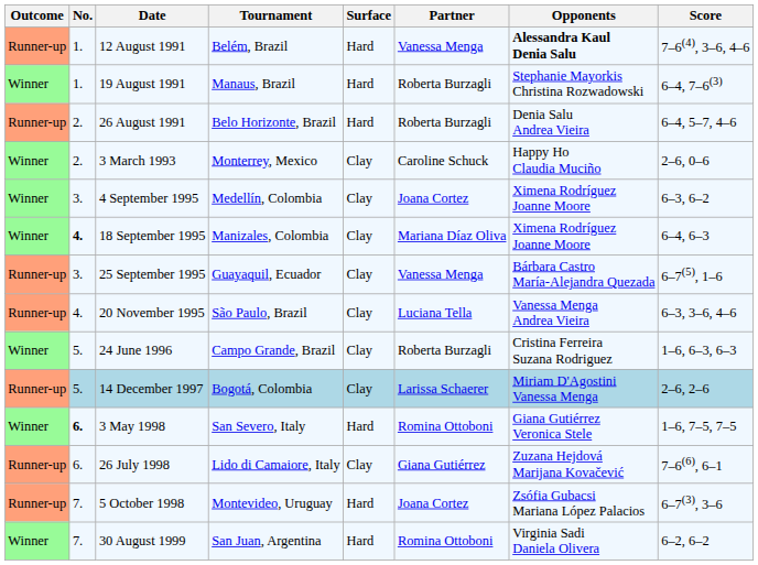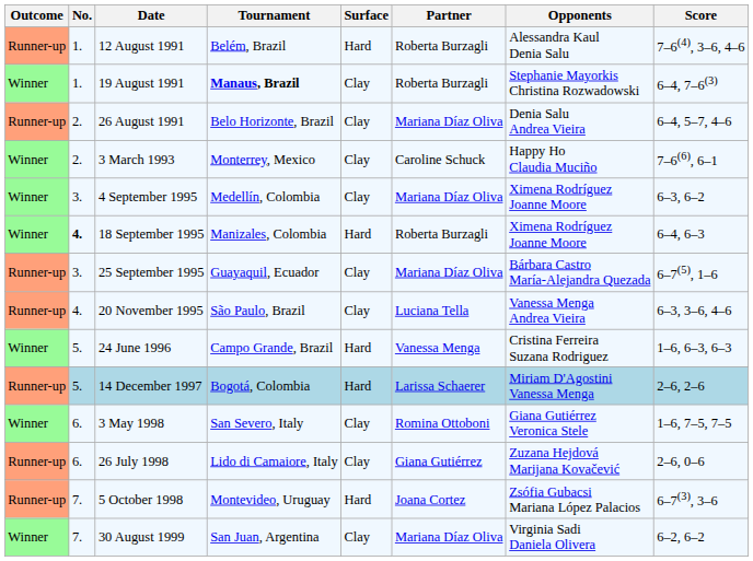 <table class="sortable wikitable" style=font-size:97%>
 <tr>
 <th>Outcome</th>
 <th>No.</th>
 <th>Date</th>
 <th>Tournament</th>
 <th>Surface</th>
 <th>Partner</th>
 <th>Opponents</th>
 <th>Score</th>
 </tr>
 <tr bgcolor="#f0f8ff">
 <td bgcolor="FFA07A">Runner-up</td>
 <td>1.</td>
 <td>12 August 1991</td>
 <td><a href='#'>Belém</a>, Brazil</td>
 <td>Hard</td>
-<td> <a href='#'>Vanessa Menga</a></td>
-<td><strong> Alessandra Kaul <br>  Denia Salu</strong></td>
+<td> Roberta Burzagli</td>
+<td> Alessandra Kaul <br>  Denia Salu</td>
 <td>7–6<sup>(4)</sup>, 3–6, 4–6</td>
 </tr>
 <tr bgcolor="#f0f8ff">
 <td style="background:#98fb98;">Winner</td>
 <td>1.</td>
 <td>19 August 1991</td>
-<td><a href='#'>Manaus</a>, Brazil</td>
-<td>Hard</td>
+<td><strong><a href='#'>Manaus</a>, Brazil</strong></td>
+<td>Clay</td>
 <td> Roberta Burzagli</td>
 <td> <a href='#'>Stephanie Mayorkis</a> <br>  Christina Rozwadowski</td>
 <td>6–4, 7–6<sup>(3)</sup></td>
 </tr>
 <tr bgcolor="#f0f8ff">
 <td bgcolor="FFA07A">Runner-up</td>
 <td>2.</td>
 <td>26 August 1991</td>
 <td><a href='#'>Belo Horizonte</a>, Brazil</td>
-<td>Hard</td>
-<td> Roberta Burzagli</td>
+<td>Clay</td>
+<td> <a href='#'>Mariana Díaz Oliva</a></td>
 <td> Denia Salu <br>  <a href='#'>Andrea Vieira</a></td>
 <td>6–4, 5–7, 4–6</td>
 </tr>
 <tr bgcolor="#f0f8ff">
 <td style="background:#98fb98;">Winner</td>
 <td>2.</td>
 <td>3 March 1993</td>
 <td><a href='#'>Monterrey</a>, Mexico</td>
 <td>Clay</td>
 <td> Caroline Schuck</td>
 <td> Happy Ho <br>  <a href='#'>Claudia Muciño</a></td>
-<td>2–6, 0–6</td>
+<td>7–6<sup>(6)</sup>, 6–1</td>
 </tr>
 <tr bgcolor="#f0f8ff">
 <td style="background:#98fb98;">Winner</td>
 <td>3.</td>
 <td>4 September 1995</td>
 <td><a href='#'>Medellín</a>, Colombia</td>
 <td>Clay</td>
-<td> <a href='#'>Joana Cortez</a></td>
+<td> <a href='#'>Mariana Díaz Oliva</a></td>
 <td> <a href='#'>Ximena Rodríguez</a> <br>  <a href='#'>Joanne Moore</a></td>
 <td>6–3, 6–2</td>
 </tr>
 <tr bgcolor="#f0f8ff">
 <td style="background:#98fb98;">Winner</td>
 <td><strong>4.</strong></td>
 <td>18 September 1995</td>
 <td><a href='#'>Manizales</a>, Colombia</td>
-<td>Clay</td>
-<td> <a href='#'>Mariana Díaz Oliva</a></td>
+<td>Hard</td>
+<td> Roberta Burzagli</td>
 <td> <a href='#'>Ximena Rodríguez</a> <br>  <a href='#'>Joanne Moore</a></td>
 <td>6–4, 6–3</td>
 </tr>
 <tr bgcolor="#f0f8ff">
 <td bgcolor="FFA07A">Runner-up</td>
 <td>3.</td>
 <td>25 September 1995</td>
 <td><a href='#'>Guayaquil</a>, Ecuador</td>
 <td>Clay</td>
-<td> <a href='#'>Vanessa Menga</a></td>
+<td> <a href='#'>Mariana Díaz Oliva</a></td>
 <td> <a href='#'>Bárbara Castro</a> <br>  <a href='#'>María-Alejandra Quezada</a></td>
 <td>6–7<sup>(5)</sup>, 1–6</td>
 </tr>
 <tr style="background:#f0f8ff;">
 <td style="background:#ffa07a;">Runner-up</td>
 <td>4.</td>
 <td>20 November 1995</td>
 <td><a href='#'>São Paulo</a>, Brazil</td>
 <td>Clay</td>
 <td> <a href='#'>Luciana Tella</a></td>
 <td> <a href='#'>Vanessa Menga</a> <br>  <a href='#'>Andrea Vieira</a></td>
 <td>6–3, 3–6, 4–6</td>
 </tr>
 <tr style="background:#f0f8ff;">
 <td style="background:#98fb98;">Winner</td>
 <td>5.</td>
 <td>24 June 1996</td>
 <td><a href='#'>Campo Grande</a>, Brazil</td>
-<td>Clay</td>
-<td> Roberta Burzagli</td>
+<td>Hard</td>
+<td> <a href='#'>Vanessa Menga</a></td>
 <td> Cristina Ferreira <br>  Suzana Rodriguez</td>
 <td>1–6, 6–3, 6–3</td>
 </tr>
 <tr style="background:lightblue;">
 <td style="background:#ffa07a;">Runner-up</td>
 <td>5.</td>
 <td>14 December 1997</td>
 <td><a href='#'>Bogotá</a>, Colombia</td>
-<td>Clay</td>
+<td>Hard</td>
 <td> <a href='#'>Larissa Schaerer</a></td>
 <td> <a href='#'>Miriam D'Agostini</a><br> <a href='#'>Vanessa Menga</a></td>
 <td>2–6, 2–6</td>
 </tr>
 <tr style="background:#f0f8ff;">
 <td bgcolor="98FB98">Winner</td>
-<td><strong>6.</strong></td>
+<td>6.</td>
 <td>3 May 1998</td>
 <td><a href='#'>San Severo</a>, Italy</td>
-<td>Hard</td>
+<td>Clay</td>
 <td> <a href='#'>Romina Ottoboni</a></td>
 <td> <a href='#'>Giana Gutiérrez</a><br> <a href='#'>Veronica Stele</a></td>
 <td>1–6, 7–5, 7–5</td>
 </tr>
 <tr style="background:#f0f8ff;">
 <td style="background:#ffa07a;">Runner-up</td>
 <td>6.</td>
 <td>26 July 1998</td>
 <td><a href='#'>Lido di Camaiore</a>, Italy</td>
 <td>Clay</td>
 <td> <a href='#'>Giana Gutiérrez</a></td>
 <td> <a href='#'>Zuzana Hejdová</a> <br>  <a href='#'>Marijana Kovačević</a></td>
-<td>7–6<sup>(6)</sup>, 6–1</td>
+<td>2–6, 0–6</td>
 </tr>
 <tr style="background:#f0f8ff;">
 <td style="background:#ffa07a;">Runner-up</td>
 <td>7.</td>
 <td>5 October 1998</td>
 <td><a href='#'>Montevideo</a>, Uruguay</td>
 <td>Hard</td>
 <td> <a href='#'>Joana Cortez</a></td>
 <td> <a href='#'>Zsófia Gubacsi</a> <br>  Mariana López Palacios</td>
 <td>6–7<sup>(3)</sup>, 3–6</td>
 </tr>
 <tr style="background:#f0f8ff;">
 <td bgcolor="98FB98">Winner</td>
 <td>7.</td>
 <td>30 August 1999</td>
 <td><a href='#'>San Juan</a>, Argentina</td>
-<td>Hard</td>
-<td> <a href='#'>Romina Ottoboni</a></td>
+<td>Clay</td>
+<td> <a href='#'>Mariana Díaz Oliva</a></td>
 <td> Virginia Sadi <br>  <a href='#'>Daniela Olivera</a></td>
 <td>6–2, 6–2</td>
 </tr>
 </table>
